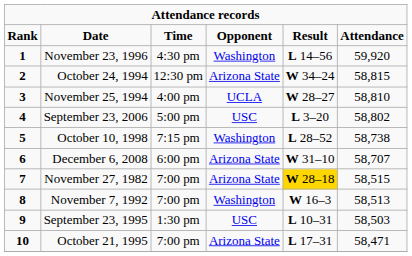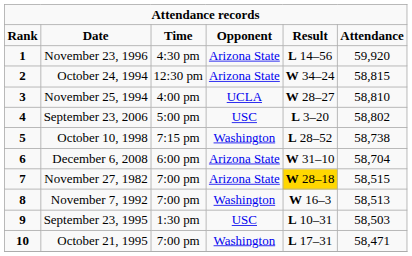 <table class="wikitable" style="text-align:center">
 <tr align="center" style=>
 <td colspan=6><span><strong>Attendance records</strong></span></td>
 </tr>
 <tr align="center" style=>
 <td><span><strong>Rank</strong></span></td>
 <td><span><strong>Date</strong></span></td>
 <td><span><strong>Time</strong></span></td>
 <td><span><strong>Opponent</strong></span></td>
 <td><span><strong>Result</strong></span></td>
 <td><span><strong>Attendance</strong></span></td>
 </tr>
 <tr align="center">
 <td><strong>1</strong></td>
 <td align=right>November 23, 1996</td>
 <td>4:30 pm</td>
-<td><a href='#'>Washington</a></td>
+<td><a href='#'>Arizona State</a></td>
 <td><strong>L</strong> 14–56</td>
 <td>59,920</td>
 </tr>
 <tr align="center">
 <td><strong>2</strong></td>
 <td align="right">October 24, 1994</td>
 <td>12:30 pm</td>
 <td><a href='#'>Arizona State</a></td>
 <td><strong>W</strong> 34–24</td>
 <td>58,815</td>
 </tr>
 <tr align="center">
 <td><strong>3</strong></td>
 <td align="right">November 25, 1994</td>
 <td>4:00 pm</td>
 <td><a href='#'>UCLA</a></td>
 <td><strong>W</strong> 28–27</td>
 <td>58,810</td>
 </tr>
 <tr align="center">
 <td><strong>4</strong></td>
 <td align="right">September 23, 2006</td>
 <td>5:00 pm</td>
 <td><a href='#'>USC</a></td>
 <td><strong>L</strong> 3–20</td>
 <td>58,802</td>
 </tr>
 <tr align="center">
 <td><strong>5</strong></td>
 <td align="right">October 10, 1998</td>
 <td>7:15 pm</td>
 <td><a href='#'>Washington</a></td>
 <td><strong>L</strong> 28–52</td>
 <td>58,738</td>
 </tr>
 <tr align="center">
 <td><strong>6</strong></td>
 <td align="right">December 6, 2008</td>
 <td>6:00 pm</td>
 <td><a href='#'>Arizona State</a></td>
 <td><strong>W</strong> 31–10</td>
-<td>58,707</td>
+<td>58,704</td>
 </tr>
 <tr align="center">
 <td><strong>7</strong></td>
 <td align="right">November 27, 1982</td>
 <td>7:00 pm</td>
 <td><a href='#'>Arizona State</a></td>
 <td style="background: gold;"><strong>W</strong> 28–18</td>
 <td>58,515</td>
 </tr>
 <tr align="center">
 <td><strong>8</strong></td>
 <td align="right">November 7, 1992</td>
 <td>7:00 pm</td>
 <td><a href='#'>Washington</a></td>
 <td><strong>W</strong> 16–3</td>
 <td>58,513</td>
 </tr>
 <tr align="center">
 <td><strong>9</strong></td>
 <td align="right">September 23, 1995</td>
 <td>1:30 pm</td>
 <td><a href='#'>USC</a></td>
 <td><strong>L</strong> 10–31</td>
 <td>58,503</td>
 </tr>
 <tr align="center">
 <td><strong>10</strong></td>
 <td align=right>October 21, 1995</td>
 <td>7:00 pm</td>
-<td><a href='#'>Arizona State</a></td>
+<td><a href='#'>Washington</a></td>
 <td><strong>L</strong> 17–31</td>
 <td>58,471</td>
 </tr>
 <tr>
 </tr>
 </table>
